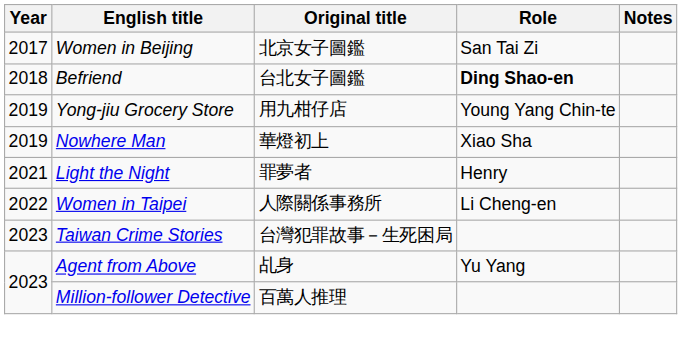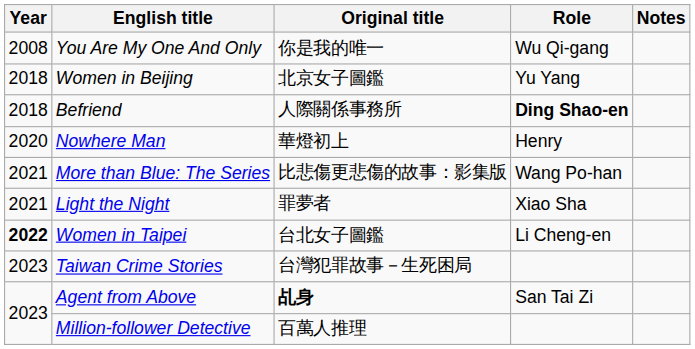 <table class="wikitable sortable">
 <tr>
 <th>Year</th>
 <th>English title</th>
 <th>Original title</th>
 <th>Role</th>
 <th class="unsortable">Notes</th>
 </tr>
 <tr>
-<td>2017</td>
+<td>2008</td>
+<td><em>You Are My One And Only</em></td>
+<td>你是我的唯一</td>
+<td>Wu Qi-gang</td>
+<td></td>
+</tr>
+<tr>
+<td>2018</td>
 <td><em>Women in Beijing</em></td>
 <td>北京女子圖鑑</td>
-<td>San Tai Zi</td>
+<td>Yu Yang</td>
 <td></td>
 </tr>
 <tr>
 <td>2018</td>
 <td><em>Befriend</em></td>
-<td>台北女子圖鑑</td>
+<td>人際關係事務所</td>
 <td><strong>Ding Shao-en</strong></td>
 <td></td>
 </tr>
 <tr>
-<td>2019</td>
-<td><em>Yong-jiu Grocery Store</em></td>
-<td>用九柑仔店</td>
-<td>Young Yang Chin-te</td>
+<td>2020</td>
+<td><em><a href='#'>Nowhere Man</a></em></td>
+<td>華燈初上</td>
+<td>Henry</td>
 <td></td>
 </tr>
 <tr>
-<td>2019</td>
-<td><em><a href='#'>Nowhere Man</a></em></td>
-<td>華燈初上</td>
-<td>Xiao Sha</td>
+<td>2021</td>
+<td><em><a href='#'>More than Blue: The Series</a></em></td>
+<td>比悲傷更悲傷的故事：影集版</td>
+<td>Wang Po-han</td>
 <td></td>
 </tr>
 <tr>
 <td>2021</td>
 <td><em><a href='#'>Light the Night</a></em></td>
 <td>罪夢者</td>
-<td>Henry</td>
+<td>Xiao Sha</td>
 <td></td>
 </tr>
 <tr>
-<td>2022</td>
+<td><strong>2022</strong></td>
 <td><em><a href='#'>Women in Taipei</a></em></td>
-<td>人際關係事務所</td>
+<td>台北女子圖鑑</td>
 <td>Li Cheng-en</td>
 <td></td>
 </tr>
 <tr>
 <td>2023</td>
 <td><em><a href='#'>Taiwan Crime Stories</a></em></td>
 <td>台灣犯罪故事－生死困局</td>
 <td></td>
 <td></td>
 </tr>
 <tr>
 <td rowspan="2">2023</td>
 <td><em><a href='#'>Agent from Above</a></em></td>
-<td>乩身</td>
-<td>Yu Yang</td>
+<td><strong>乩身</strong></td>
+<td>San Tai Zi</td>
 <td></td>
 </tr>
 <tr>
 <td><em><a href='#'>Million-follower Detective</a></em></td>
 <td>百萬人推理</td>
 <td></td>
 <td></td>
 </tr>
 </table>
